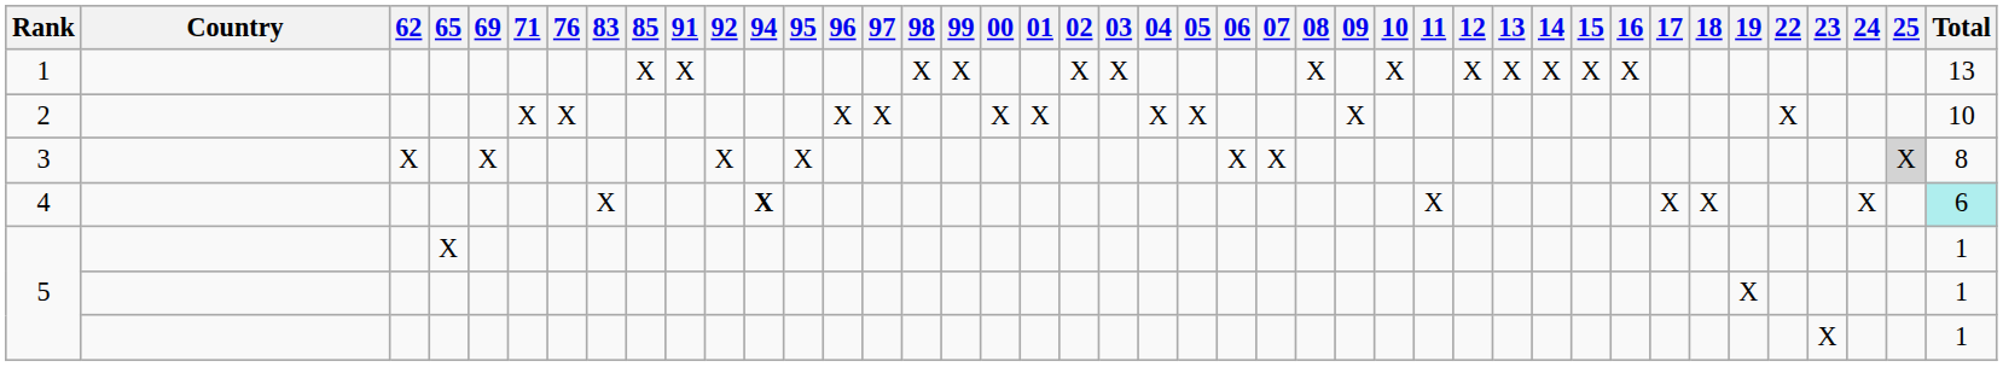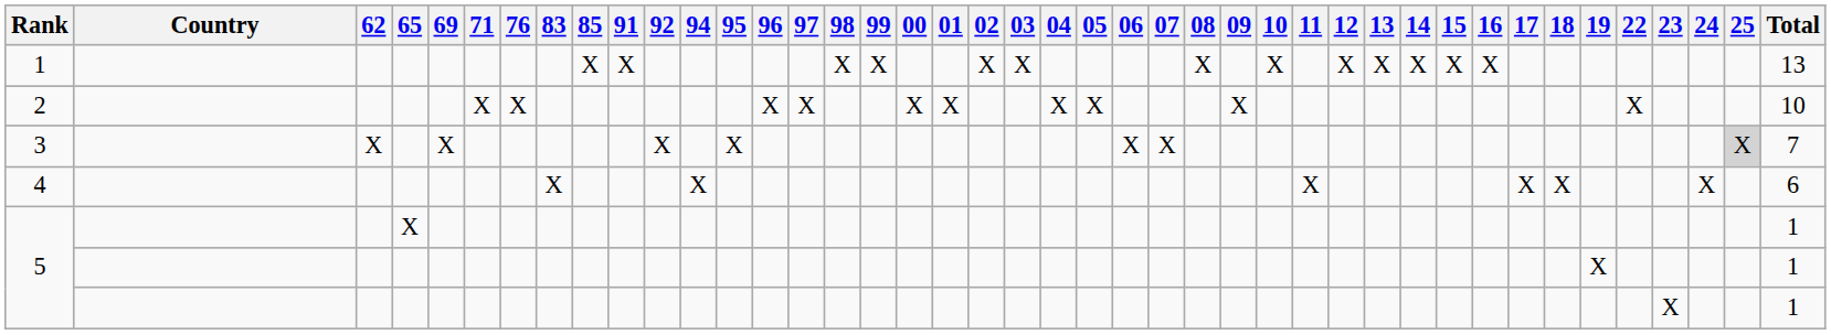 <table class=wikitable style="font-size:85%; text-align:center">
 <tr>
 <th>Rank</th>
 <th width=150>Country</th>
 <th><a href='#'>62</a></th>
 <th><a href='#'>65</a></th>
 <th><a href='#'>69</a></th>
 <th><a href='#'>71</a></th>
 <th><a href='#'>76</a></th>
 <th><a href='#'>83</a></th>
 <th><a href='#'>85</a></th>
 <th><a href='#'>91</a></th>
 <th><a href='#'>92</a></th>
 <th><a href='#'>94</a></th>
 <th><a href='#'>95</a></th>
 <th><a href='#'>96</a></th>
 <th><a href='#'>97</a></th>
 <th><a href='#'>98</a></th>
 <th><a href='#'>99</a></th>
 <th><a href='#'>00</a></th>
 <th><a href='#'>01</a></th>
 <th><a href='#'>02</a></th>
 <th><a href='#'>03</a></th>
 <th><a href='#'>04</a></th>
 <th><a href='#'>05</a></th>
 <th><a href='#'>06</a></th>
 <th><a href='#'>07</a></th>
 <th><a href='#'>08</a></th>
 <th><a href='#'>09</a></th>
 <th><a href='#'>10</a></th>
 <th><a href='#'>11</a></th>
 <th><a href='#'>12</a></th>
 <th><a href='#'>13</a></th>
 <th><a href='#'>14</a></th>
 <th><a href='#'>15</a></th>
 <th><a href='#'>16</a></th>
 <th><a href='#'>17</a></th>
 <th><a href='#'>18</a></th>
 <th><a href='#'>19</a></th>
 <th><a href='#'>22</a></th>
 <th><a href='#'>23</a></th>
 <th><a href='#'>24</a></th>
 <th><a href='#'>25</a></th>
 <th>Total</th>
 </tr>
 <tr>
 <td>1</td>
 <td align=left></td>
 <td></td>
 <td></td>
 <td></td>
 <td></td>
 <td></td>
 <td></td>
 <td>X</td>
 <td>X</td>
 <td></td>
 <td></td>
 <td></td>
 <td></td>
 <td></td>
 <td>X</td>
 <td>X</td>
 <td></td>
 <td></td>
 <td>X</td>
 <td>X</td>
 <td></td>
 <td></td>
 <td></td>
 <td></td>
 <td>X</td>
 <td></td>
 <td>X</td>
 <td></td>
 <td>X</td>
 <td>X</td>
 <td>X</td>
 <td>X</td>
 <td>X</td>
 <td></td>
 <td></td>
 <td></td>
 <td></td>
 <td></td>
 <td></td>
 <td></td>
 <td>13</td>
 </tr>
 <tr>
 <td>2</td>
 <td align=left></td>
 <td></td>
 <td></td>
 <td></td>
 <td>X</td>
 <td>X</td>
 <td></td>
 <td></td>
 <td></td>
 <td></td>
 <td></td>
 <td></td>
 <td>X</td>
 <td>X</td>
 <td></td>
 <td></td>
 <td>X</td>
 <td>X</td>
 <td></td>
 <td></td>
 <td>X</td>
 <td>X</td>
 <td></td>
 <td></td>
 <td></td>
 <td>X</td>
 <td></td>
 <td></td>
 <td></td>
 <td></td>
 <td></td>
 <td></td>
 <td></td>
 <td></td>
 <td></td>
 <td></td>
 <td>X</td>
 <td></td>
 <td></td>
 <td></td>
 <td>10</td>
 </tr>
 <tr>
 <td>3</td>
 <td align=left></td>
 <td>X</td>
 <td></td>
 <td>X</td>
 <td></td>
 <td></td>
 <td></td>
 <td></td>
 <td></td>
 <td>X</td>
 <td></td>
 <td>X</td>
 <td></td>
 <td></td>
 <td></td>
 <td></td>
 <td></td>
 <td></td>
 <td></td>
 <td></td>
 <td></td>
 <td></td>
 <td>X</td>
 <td>X</td>
 <td></td>
 <td></td>
 <td></td>
 <td></td>
 <td></td>
 <td></td>
 <td></td>
 <td></td>
 <td></td>
 <td></td>
 <td></td>
 <td></td>
 <td></td>
 <td></td>
 <td></td>
 <td style="background: lightgrey;">X</td>
-<td>8</td>
+<td>7</td>
 </tr>
 <tr>
 <td>4</td>
 <td align=left></td>
 <td></td>
 <td></td>
 <td></td>
 <td></td>
 <td></td>
 <td>X</td>
 <td></td>
 <td></td>
 <td></td>
-<td><strong>X</strong></td>
+<td>X</td>
 <td></td>
 <td></td>
 <td></td>
 <td></td>
 <td></td>
 <td></td>
 <td></td>
 <td></td>
 <td></td>
 <td></td>
 <td></td>
 <td></td>
 <td></td>
 <td></td>
 <td></td>
 <td></td>
 <td>X</td>
 <td></td>
 <td></td>
 <td></td>
 <td></td>
 <td></td>
 <td>X</td>
 <td>X</td>
 <td></td>
 <td></td>
 <td></td>
 <td>X</td>
 <td></td>
-<td style="background: paleturquoise;">6</td>
+<td>6</td>
 </tr>
 <tr>
 <td rowspan=3>5</td>
 <td align=left></td>
 <td></td>
 <td>X</td>
 <td></td>
 <td></td>
 <td></td>
 <td></td>
 <td></td>
 <td></td>
 <td></td>
 <td></td>
 <td></td>
 <td></td>
 <td></td>
 <td></td>
 <td></td>
 <td></td>
 <td></td>
 <td></td>
 <td></td>
 <td></td>
 <td></td>
 <td></td>
 <td></td>
 <td></td>
 <td></td>
 <td></td>
 <td></td>
 <td></td>
 <td></td>
 <td></td>
 <td></td>
 <td></td>
 <td></td>
 <td></td>
 <td></td>
 <td></td>
 <td></td>
 <td></td>
 <td></td>
 <td>1</td>
 </tr>
 <tr>
 <td align=left></td>
 <td></td>
 <td></td>
 <td></td>
 <td></td>
 <td></td>
 <td></td>
 <td></td>
 <td></td>
 <td></td>
 <td></td>
 <td></td>
 <td></td>
 <td></td>
 <td></td>
 <td></td>
 <td></td>
 <td></td>
 <td></td>
 <td></td>
 <td></td>
 <td></td>
 <td></td>
 <td></td>
 <td></td>
 <td></td>
 <td></td>
 <td></td>
 <td></td>
 <td></td>
 <td></td>
 <td></td>
 <td></td>
 <td></td>
 <td></td>
 <td>X</td>
 <td></td>
 <td></td>
 <td></td>
 <td></td>
 <td>1</td>
 </tr>
 <tr>
 <td align=left></td>
 <td></td>
 <td></td>
 <td></td>
 <td></td>
 <td></td>
 <td></td>
 <td></td>
 <td></td>
 <td></td>
 <td></td>
 <td></td>
 <td></td>
 <td></td>
 <td></td>
 <td></td>
 <td></td>
 <td></td>
 <td></td>
 <td></td>
 <td></td>
 <td></td>
 <td></td>
 <td></td>
 <td></td>
 <td></td>
 <td></td>
 <td></td>
 <td></td>
 <td></td>
 <td></td>
 <td></td>
 <td></td>
 <td></td>
 <td></td>
 <td></td>
 <td></td>
 <td>X</td>
 <td></td>
 <td></td>
 <td>1</td>
 </tr>
 </table>
